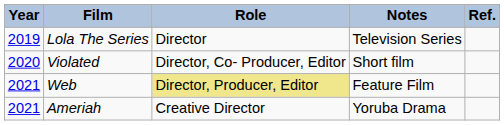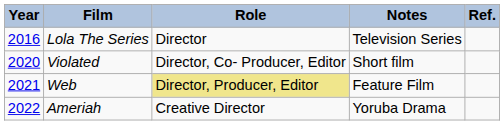 <table class="wikitable">
 <tr>
 <th style="background:#B0C4DE;">Year</th>
 <th style="background:#B0C4DE;">Film</th>
 <th style="background:#B0C4DE;">Role</th>
 <th style="background:#B0C4DE;">Notes</th>
 <th style="background:#B0C4DE;">Ref.</th>
 </tr>
 <tr>
-<td><a href='#'>2019</a></td>
+<td><a href='#'>2016</a></td>
 <td><em>Lola The Series</em></td>
 <td>Director</td>
 <td>Television Series</td>
 <td></td>
 </tr>
 <tr>
 <td><a href='#'>2020</a></td>
 <td><em>Violated</em></td>
 <td>Director, Co- Producer, Editor</td>
 <td>Short film</td>
 <td></td>
 </tr>
 <tr>
 <td><a href='#'>2021</a></td>
 <td><em>Web</em></td>
 <td style="background: khaki;">Director, Producer, Editor</td>
 <td>Feature Film</td>
 <td></td>
 </tr>
 <tr>
-<td><a href='#'>2021</a></td>
+<td><a href='#'>2022</a></td>
 <td><em>Ameriah</em></td>
 <td>Creative Director</td>
 <td>Yoruba Drama</td>
 <td></td>
 </tr>
 </table>
